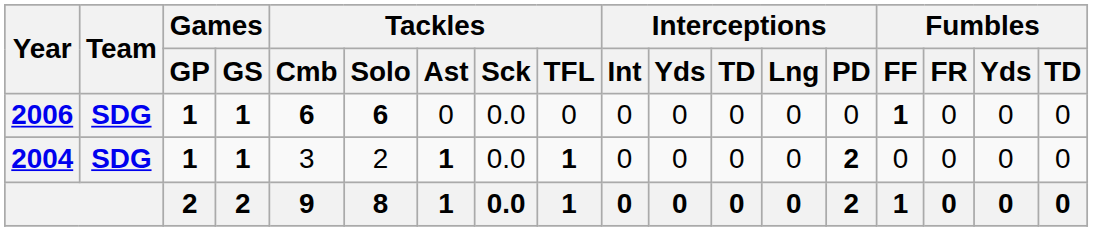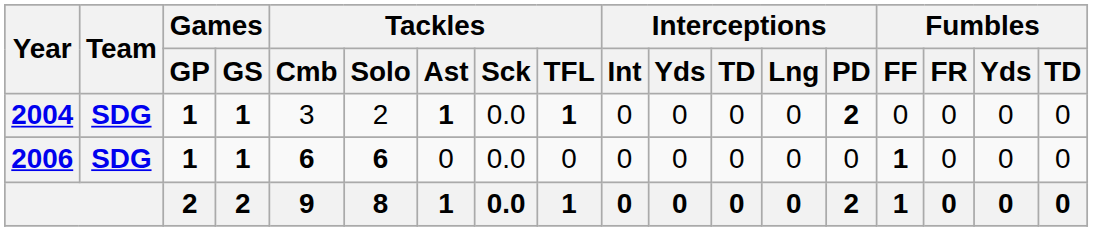 <table class="wikitable" style="text-align:center">
 <tr>
 <th rowspan="2">Year</th>
 <th rowspan="2">Team</th>
 <th colspan="2">Games</th>
 <th colspan="5">Tackles</th>
 <th colspan="5">Interceptions</th>
 <th colspan="4">Fumbles</th>
 </tr>
 <tr>
 <th>GP</th>
 <th>GS</th>
 <th>Cmb</th>
 <th>Solo</th>
 <th>Ast</th>
 <th>Sck</th>
 <th>TFL</th>
 <th>Int</th>
 <th>Yds</th>
 <th>TD</th>
 <th>Lng</th>
 <th>PD</th>
 <th>FF</th>
 <th>FR</th>
 <th>Yds</th>
 <th>TD</th>
 </tr>
 <tr>
+<th><a href='#'>2004</a></th>
+<th><a href='#'>SDG</a></th>
+<td><strong>1</strong></td>
+<td><strong>1</strong></td>
+<td>3</td>
+<td>2</td>
+<td><strong>1</strong></td>
+<td>0.0</td>
+<td><strong>1</strong></td>
+<td>0</td>
+<td>0</td>
+<td>0</td>
+<td>0</td>
+<td><strong>2</strong></td>
+<td>0</td>
+<td>0</td>
+<td>0</td>
+<td>0</td>
+</tr>
+<tr>
 <th><a href='#'>2006</a></th>
 <th><a href='#'>SDG</a></th>
 <td><strong>1</strong></td>
 <td><strong>1</strong></td>
 <td><strong>6</strong></td>
 <td><strong>6</strong></td>
 <td>0</td>
 <td>0.0</td>
 <td>0</td>
 <td>0</td>
 <td>0</td>
 <td>0</td>
 <td>0</td>
 <td>0</td>
 <td><strong>1</strong></td>
-<td>0</td>
-<td>0</td>
-<td>0</td>
-</tr>
-<tr>
-<th><a href='#'>2004</a></th>
-<th><a href='#'>SDG</a></th>
-<td><strong>1</strong></td>
-<td><strong>1</strong></td>
-<td>3</td>
-<td>2</td>
-<td><strong>1</strong></td>
-<td>0.0</td>
-<td><strong>1</strong></td>
-<td>0</td>
-<td>0</td>
-<td>0</td>
-<td>0</td>
-<td><strong>2</strong></td>
-<td>0</td>
 <td>0</td>
 <td>0</td>
 <td>0</td>
 </tr>
 <tr>
 <th colspan="2"></th>
 <th>2</th>
 <th>2</th>
 <th>9</th>
 <th>8</th>
 <th>1</th>
 <th>0.0</th>
 <th>1</th>
 <th>0</th>
 <th>0</th>
 <th>0</th>
 <th>0</th>
 <th>2</th>
 <th>1</th>
 <th>0</th>
 <th>0</th>
 <th>0</th>
 </tr>
 </table>
